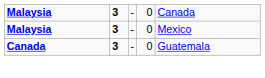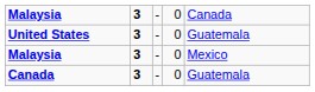 <table class="wikitable">
 <tr>
 <td width=150> <strong><a href='#'>Malaysia</a></strong></td>
 <td style="width:20px; text-align:left;"><strong>3</strong></td>
 <td>-</td>
 <td style="width:20px; text-align:right;">0</td>
 <td width=150> <a href='#'>Canada</a></td>
+</tr>
+<tr>
+<td> <strong><a href='#'>United States</a></strong></td>
+<td style="text-align:left;"><strong>3</strong></td>
+<td>-</td>
+<td style="text-align:right;">0</td>
+<td> <a href='#'>Guatemala</a></td>
 </tr>
 <tr>
 <td> <strong><a href='#'>Malaysia</a></strong></td>
 <td style="text-align:left;"><strong>3</strong></td>
 <td>-</td>
 <td style="text-align:right;">0</td>
 <td> <a href='#'>Mexico</a></td>
 </tr>
 <tr>
 <td> <strong><a href='#'>Canada</a></strong></td>
 <td style="text-align:left;"><strong>3</strong></td>
 <td>-</td>
 <td style="text-align:right;">0</td>
 <td> <a href='#'>Guatemala</a></td>
 </tr>
 </table>
